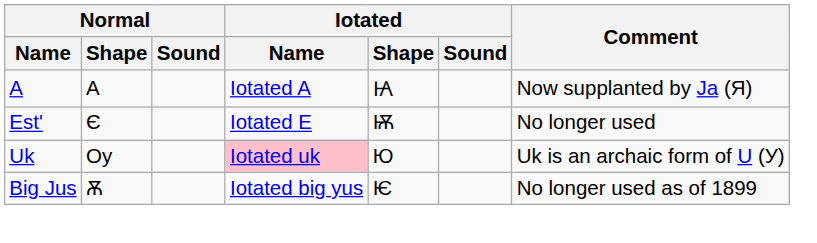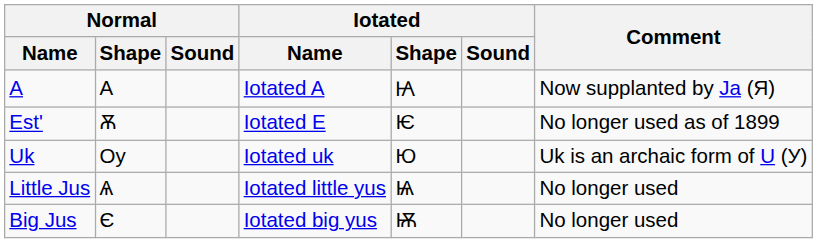 <table class=wikitable>
 <tr>
 <th colspan=3 align=center>Normal</th>
 <th colspan=3 align=center>Iotated</th>
 <th rowspan=2 align=center>Comment</th>
 </tr>
 <tr>
 <th>Name</th>
 <th>Shape</th>
 <th>Sound</th>
 <th>Name</th>
 <th>Shape</th>
 <th>Sound</th>
 </tr>
 <tr>
 <td><a href='#'>A</a></td>
 <td>А</td>
 <td></td>
 <td><a href='#'>Iotated A</a></td>
 <td>Ꙗ</td>
 <td></td>
 <td>Now supplanted by <a href='#'>Ja</a> (Я)</td>
 </tr>
 <tr>
 <td><a href='#'>Est'</a></td>
-<td>Є</td>
+<td>Ѫ</td>
 <td></td>
 <td><a href='#'>Iotated E</a></td>
-<td>Ѭ</td>
+<td>Ѥ</td>
 <td></td>
-<td>No longer used</td>
+<td>No longer used as of 1899</td>
 </tr>
 <tr>
 <td><a href='#'>Uk</a></td>
 <td>Оу</td>
 <td></td>
-<td style="background: pink;"><a href='#'>Iotated uk</a></td>
+<td><a href='#'>Iotated uk</a></td>
 <td>Ю</td>
 <td></td>
 <td>Uk is an archaic form of <a href='#'>U</a> (У)</td>
 </tr>
 <tr>
+<td><a href='#'>Little Jus</a></td>
+<td>Ѧ</td>
+<td></td>
+<td><a href='#'>Iotated little yus</a></td>
+<td>Ѩ</td>
+<td></td>
+<td>No longer used</td>
+</tr>
+<tr>
 <td><a href='#'>Big Jus</a></td>
-<td>Ѫ</td>
+<td>Є</td>
 <td></td>
 <td><a href='#'>Iotated big yus</a></td>
-<td>Ѥ</td>
+<td>Ѭ</td>
 <td></td>
-<td>No longer used as of 1899</td>
+<td>No longer used</td>
 </tr>
 </table>
